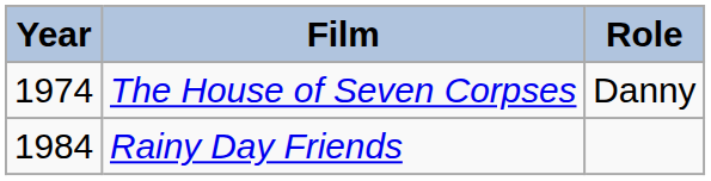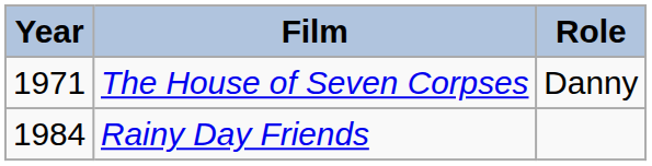 <table class="wikitable" style="font-size:95%;">
 <tr>
 <th style="background:#B0C4DE;">Year</th>
 <th style="background:#B0C4DE;">Film</th>
 <th style="background:#B0C4DE;">Role</th>
 </tr>
 <tr>
-<td>1974</td>
+<td>1971</td>
 <td><em><a href='#'>The House of Seven Corpses</a></em></td>
 <td>Danny</td>
 </tr>
 <tr>
 <td>1984</td>
 <td><em><a href='#'>Rainy Day Friends</a></em></td>
 <td></td>
 </tr>
 </table>
